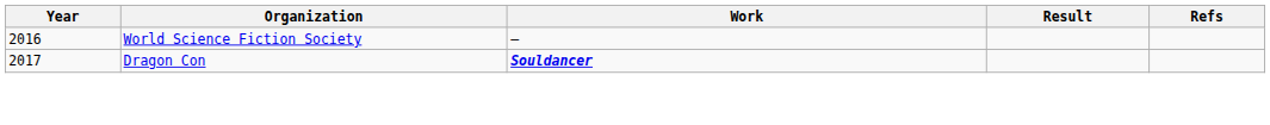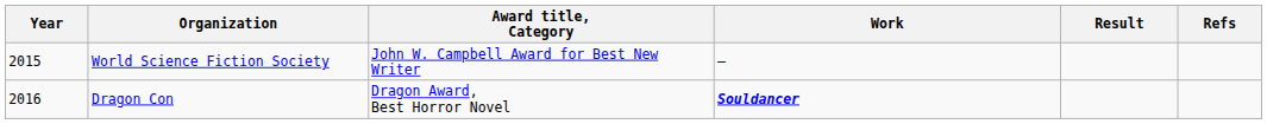 <table class="wikitable" style="width:95%;" cellpadding="5">
 <tr>
 <th scope="col" style="width:30px;">Year</th>
 <th scope="col" style="width:120px;">Organization</th>
+<th scope="col" style="width:150px;">Award title,<br>Category</th>
 <th scope="col" style="width:150px;">Work</th>
 <th scope="col" style="width:10px;">Result</th>
 <th scope="col" style="width:10px;">Refs<br></th>
 </tr>
 <tr>
-<td>2016</td>
+<td>2015</td>
 <td><a href='#'>World Science Fiction Society</a></td>
+<td><a href='#'>John W. Campbell Award for Best New Writer</a></td>
 <td>–</td>
 <td></td>
 <td></td>
 </tr>
 <tr>
-<td>2017</td>
+<td>2016</td>
 <td><a href='#'>Dragon Con</a></td>
+<td><a href='#'>Dragon Award</a>,<br>Best Horror Novel</td>
 <td><strong><em><a href='#'>Souldancer</a></em></strong></td>
 <td></td>
 <td></td>
 </tr>
 </table>
